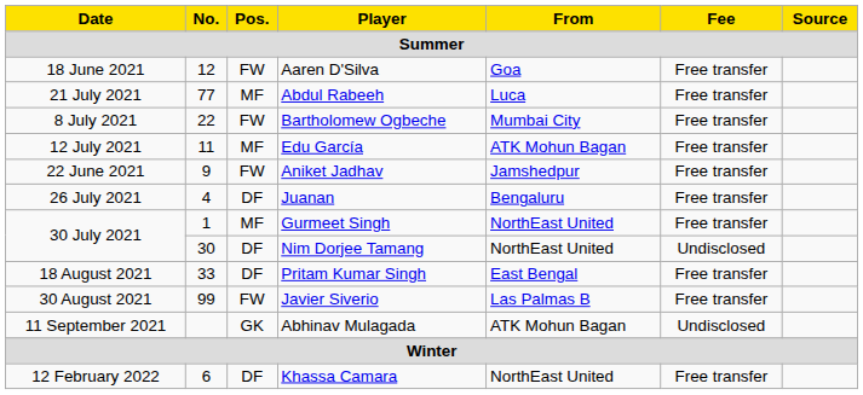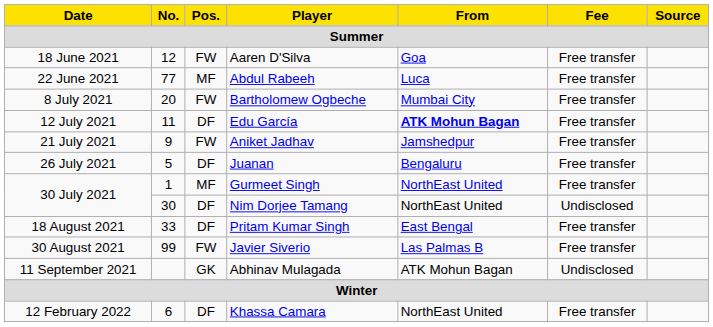 <table class="wikitable" style="text-align:center; font-size:90%; width:60%">
 <tr>
 <th style="background:#FDE100; color:#000000; text-align:center;">Date</th>
 <th style="background:#FDE100; color:#000000; text-align:center;">No.</th>
 <th style="background:#FDE100; color:#000000; text-align:center;">Pos.</th>
 <th style="background:#FDE100; color:#000000; text-align:center;">Player</th>
 <th style="background:#FDE100; color:#000000; text-align:center;">From</th>
 <th style="background:#FDE100; color:#000000; text-align:center;">Fee</th>
 <th style="background:#FDE100; color:#000000; text-align:center;">Source</th>
 </tr>
 <tr>
 <th colspan=8 style=background:#dcdcdc>Summer</th>
 </tr>
 <tr>
 <td>18 June 2021</td>
 <td>12</td>
 <td>FW</td>
 <td align="left"> Aaren D'Silva</td>
 <td align="left"> <a href='#'>Goa</a></td>
 <td>Free transfer</td>
 <td></td>
 </tr>
 <tr>
-<td>21 July 2021</td>
+<td>22 June 2021</td>
 <td>77</td>
 <td>MF</td>
 <td align="left"> <a href='#'>Abdul Rabeeh</a></td>
 <td align="left"> <a href='#'>Luca</a></td>
 <td>Free transfer</td>
 <td></td>
 </tr>
 <tr>
 <td>8 July 2021</td>
-<td>22</td>
+<td>20</td>
 <td>FW</td>
 <td align="left"> <a href='#'>Bartholomew Ogbeche</a></td>
 <td align="left"> <a href='#'>Mumbai City</a></td>
 <td>Free transfer</td>
 <td></td>
 </tr>
 <tr>
 <td>12 July 2021</td>
 <td>11</td>
-<td>MF</td>
+<td>DF</td>
 <td align="left"> <a href='#'>Edu García</a></td>
-<td align="left"> <a href='#'>ATK Mohun Bagan</a></td>
+<td align="left"><strong> <a href='#'>ATK Mohun Bagan</a></strong></td>
 <td>Free transfer</td>
 <td></td>
 </tr>
 <tr>
-<td>22 June 2021</td>
+<td>21 July 2021</td>
 <td>9</td>
 <td>FW</td>
 <td align="left"> <a href='#'>Aniket Jadhav</a></td>
 <td align="left"> <a href='#'>Jamshedpur</a></td>
 <td>Free transfer</td>
 <td></td>
 </tr>
 <tr>
 <td>26 July 2021</td>
-<td>4</td>
+<td>5</td>
 <td>DF</td>
 <td align="left"> <a href='#'>Juanan</a></td>
 <td align="left"> <a href='#'>Bengaluru</a></td>
 <td>Free transfer</td>
 <td></td>
 </tr>
 <tr>
 <td rowspan=2>30 July 2021</td>
 <td>1</td>
 <td>MF</td>
 <td align="left"> <a href='#'>Gurmeet Singh</a></td>
 <td align="left"> <a href='#'>NorthEast United</a></td>
 <td>Free transfer</td>
 <td></td>
 </tr>
 <tr>
 <td>30</td>
 <td>DF</td>
 <td align="left"> <a href='#'>Nim Dorjee Tamang</a></td>
 <td align="left"> NorthEast United</td>
 <td>Undisclosed</td>
 <td></td>
 </tr>
 <tr>
 <td>18 August 2021</td>
 <td>33</td>
 <td>DF</td>
 <td align="left"> <a href='#'>Pritam Kumar Singh</a></td>
 <td align="left"> <a href='#'>East Bengal</a></td>
 <td>Free transfer</td>
 <td></td>
 </tr>
 <tr>
 <td>30 August 2021</td>
 <td>99</td>
 <td>FW</td>
 <td align="left"> <a href='#'>Javier Siverio</a></td>
 <td align="left"> <a href='#'>Las Palmas B</a></td>
 <td>Free transfer</td>
 <td></td>
 </tr>
 <tr>
 <td>11 September 2021</td>
 <td></td>
 <td>GK</td>
 <td align="left"> Abhinav Mulagada</td>
 <td align="left"> ATK Mohun Bagan</td>
 <td>Undisclosed</td>
 <td></td>
 </tr>
 <tr>
 <th colspan=8 style=background:#dcdcdc>Winter</th>
 </tr>
 <tr>
 <td>12 February 2022</td>
 <td>6</td>
 <td>DF</td>
 <td align="left"> <a href='#'>Khassa Camara</a></td>
 <td align="left"> NorthEast United</td>
 <td>Free transfer</td>
 <td></td>
 </tr>
 </table>
